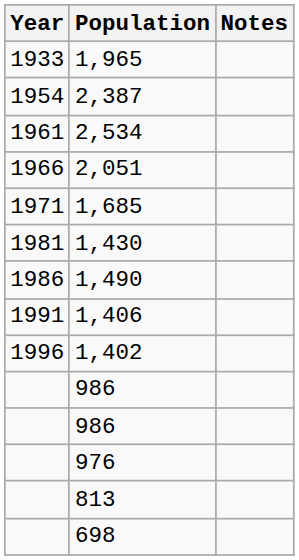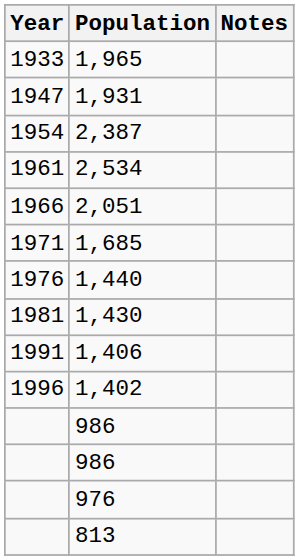 <table class="wikitable">
 <tr>
 <th>Year</th>
 <th>Population</th>
 <th>Notes</th>
 </tr>
 <tr>
 <td>1933</td>
 <td>1,965</td>
+<td></td>
+</tr>
+<tr>
+<td>1947</td>
+<td>1,931</td>
 <td></td>
 </tr>
 <tr>
 <td>1954</td>
 <td>2,387</td>
 <td></td>
 </tr>
 <tr>
 <td>1961</td>
 <td>2,534</td>
 <td></td>
 </tr>
 <tr>
 <td>1966</td>
 <td>2,051</td>
 <td></td>
 </tr>
 <tr>
 <td>1971</td>
 <td>1,685</td>
 <td></td>
 </tr>
 <tr>
-<td>1981</td>
-<td>1,430</td>
+<td>1976</td>
+<td>1,440</td>
 <td></td>
 </tr>
 <tr>
-<td>1986</td>
-<td>1,490</td>
+<td>1981</td>
+<td>1,430</td>
 <td></td>
 </tr>
 <tr>
 <td>1991</td>
 <td>1,406</td>
 <td></td>
 </tr>
 <tr>
 <td>1996</td>
 <td>1,402</td>
 <td></td>
 </tr>
 <tr>
 <td></td>
 <td>986</td>
 <td></td>
 </tr>
 <tr>
 <td></td>
 <td>986</td>
 <td></td>
 </tr>
 <tr>
 <td></td>
 <td>976</td>
 <td></td>
 </tr>
 <tr>
 <td></td>
 <td>813</td>
 <td></td>
 </tr>
-<tr>
-<td></td>
-<td>698</td>
-<td></td>
-</tr>
 </table>
